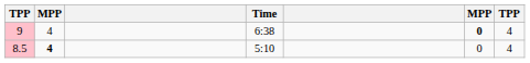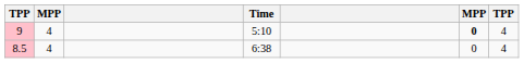 <table class="wikitable" style="text-align: center;" |>
 <tr>
 <th width="35">TPP</th>
 <th width="35">MPP</th>
 <th width="250"></th>
 <th width="45">Time</th>
 <th width="250"></th>
 <th width="35">MPP</th>
 <th width="35">TPP</th>
 </tr>
 <tr>
 <td bgcolor=pink>9</td>
 <td>4</td>
 <td style="text-align:left;"></td>
-<td>6:38</td>
+<td>5:10</td>
 <td style="text-align:left;"><strong></strong></td>
 <td><strong>0</strong></td>
 <td>4</td>
 </tr>
 <tr>
 <td bgcolor=pink>8.5</td>
-<td><strong>4</strong></td>
+<td>4</td>
 <td style="text-align:left;"></td>
-<td>5:10</td>
+<td>6:38</td>
 <td style="text-align:left;"><strong></strong></td>
 <td>0</td>
 <td>4</td>
 </tr>
 </table>
